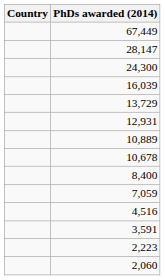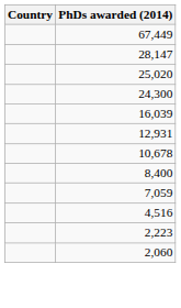 <table class="wikitable sortable static-row-numbers" style="text-align:right;">
 <tr class="static-row-header" style="text-align:center;vertical-align:bottom;">
 <th>Country</th>
 <th>PhDs awarded (2014)</th>
 </tr>
 <tr>
 <td></td>
 <td>67,449</td>
 </tr>
 <tr>
 <td></td>
 <td>28,147</td>
 </tr>
 <tr>
 <td></td>
+<td>25,020</td>
+</tr>
+<tr>
+<td></td>
 <td>24,300</td>
 </tr>
 <tr>
 <td></td>
 <td>16,039</td>
 </tr>
 <tr>
 <td></td>
-<td>13,729</td>
-</tr>
-<tr>
-<td></td>
 <td>12,931</td>
-</tr>
-<tr>
-<td></td>
-<td>10,889</td>
 </tr>
 <tr>
 <td></td>
 <td>10,678</td>
 </tr>
 <tr>
 <td></td>
 <td>8,400</td>
 </tr>
 <tr>
 <td></td>
 <td>7,059</td>
 </tr>
 <tr>
 <td></td>
 <td>4,516</td>
 </tr>
 <tr>
 <td></td>
-<td>3,591</td>
-</tr>
-<tr>
-<td></td>
 <td>2,223</td>
 </tr>
 <tr>
 <td></td>
 <td>2,060</td>
 </tr>
 </table>
